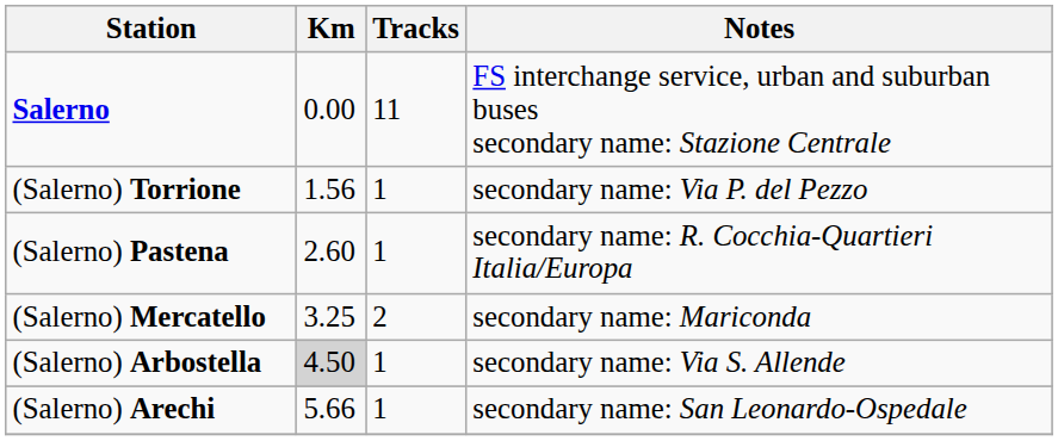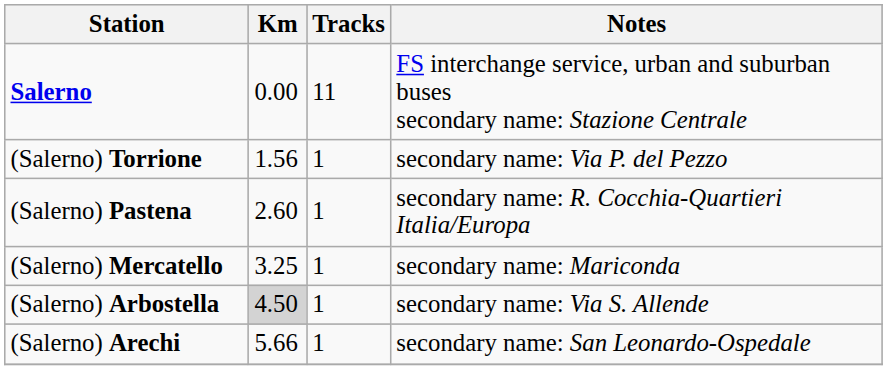 <table class="wikitable sortable">
 <tr>
 <th width="150px">Station</th>
 <th width="30px">Km</th>
 <th width="30px">Tracks</th>
 <th width="310px">Notes</th>
 </tr>
 <tr>
 <td><strong><a href='#'>Salerno</a></strong></td>
 <td><div>0.00</div></td>
 <td><div>11</div></td>
 <td> <a href='#'>FS</a> interchange service, urban and suburban buses<br>secondary name: <em>Stazione Centrale</em></td>
 </tr>
 <tr>
 <td>(Salerno) <strong>Torrione</strong></td>
 <td><div>1.56</div></td>
 <td><div>1</div></td>
 <td>secondary name: <em>Via P. del Pezzo</em></td>
 </tr>
 <tr>
 <td>(Salerno) <strong>Pastena</strong></td>
 <td><div>2.60</div></td>
 <td><div>1</div></td>
 <td>secondary name: <em>R. Cocchia-Quartieri Italia/Europa</em></td>
 </tr>
 <tr>
 <td>(Salerno) <strong>Mercatello</strong></td>
 <td><div>3.25</div></td>
-<td><div>2</div></td>
+<td><div>1</div></td>
 <td>secondary name: <em>Mariconda</em></td>
 </tr>
 <tr>
 <td>(Salerno) <strong>Arbostella</strong></td>
 <td style="background: lightgrey;"><div>4.50</div></td>
 <td><div>1</div></td>
 <td>secondary name: <em>Via S. Allende</em></td>
 </tr>
 <tr>
 <td>(Salerno) <strong>Arechi</strong></td>
 <td><div>5.66</div></td>
 <td><div>1</div></td>
 <td>secondary name: <em>San Leonardo-Ospedale</em></td>
 </tr>
 <tr>
 </tr>
 </table>
